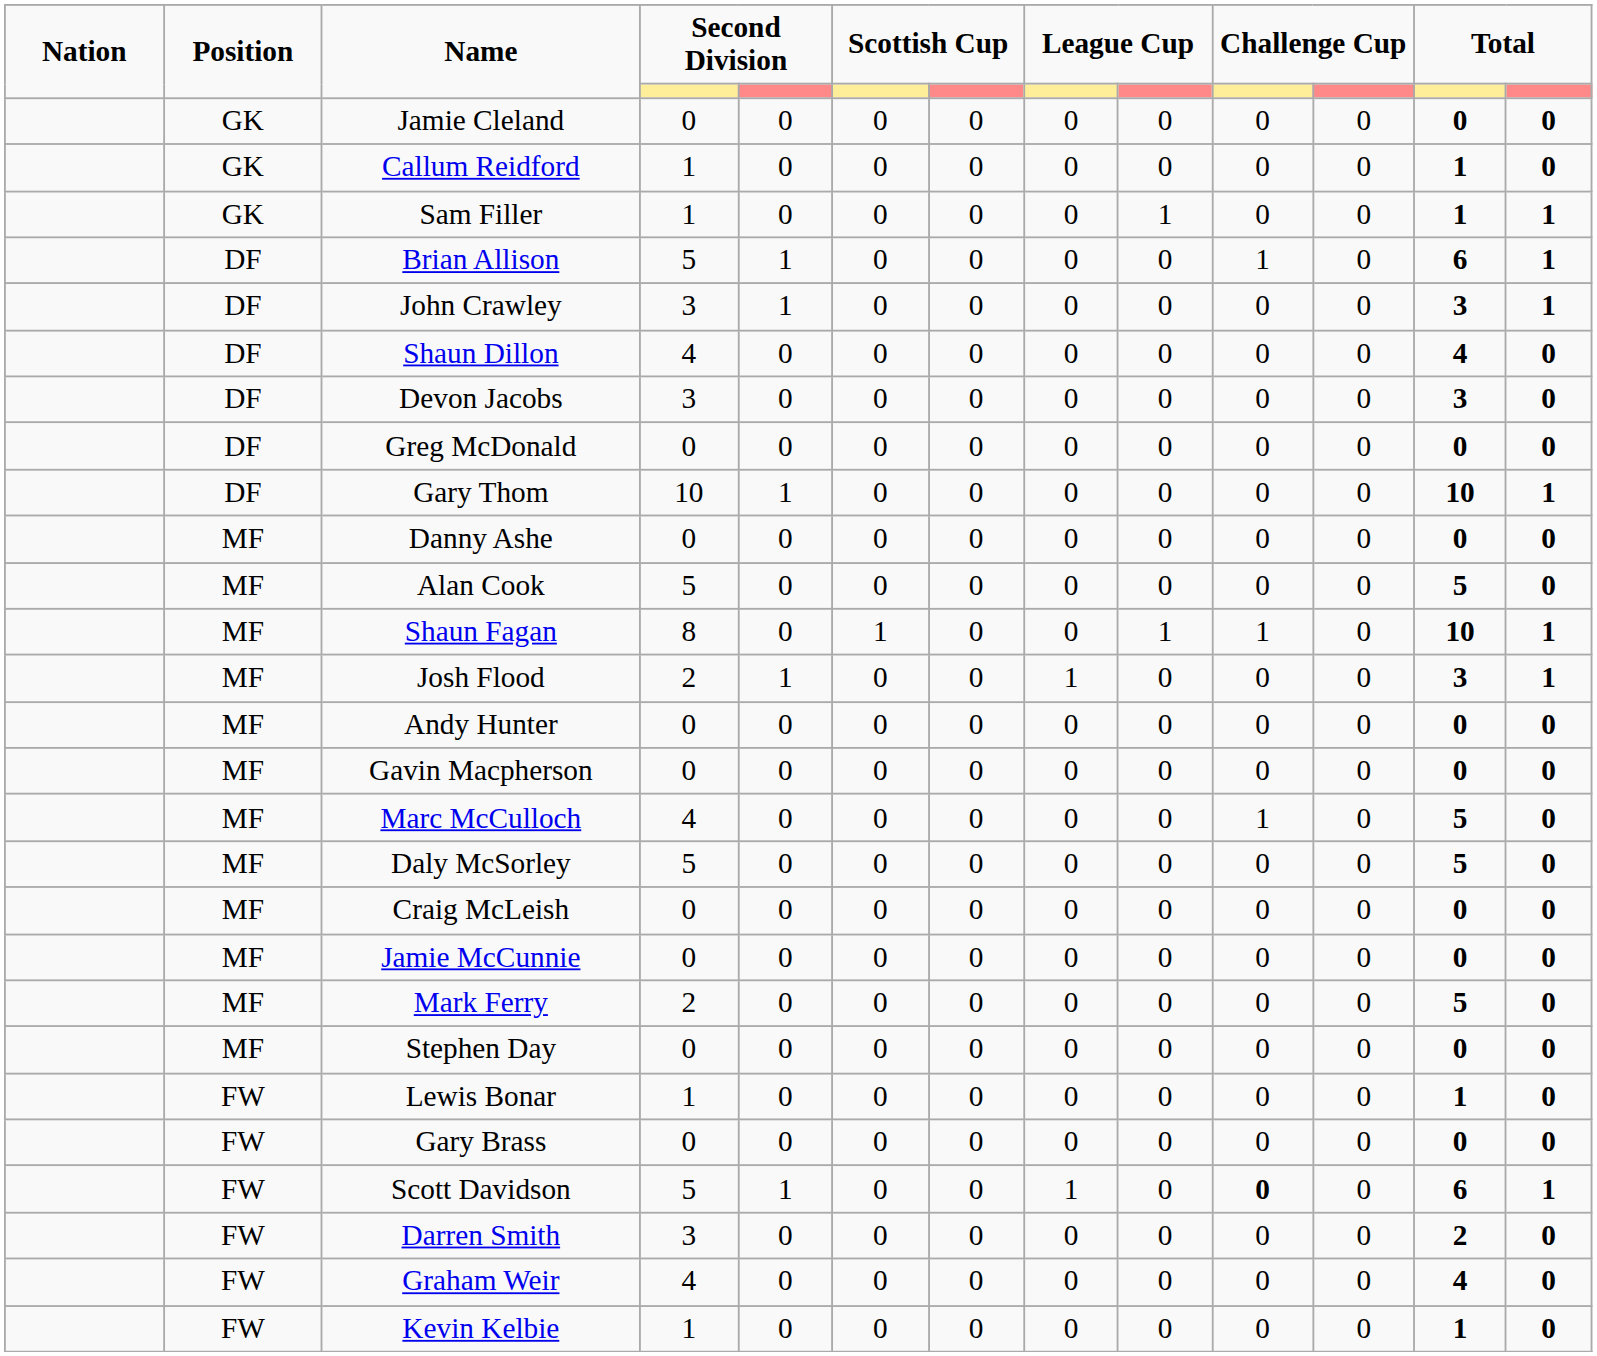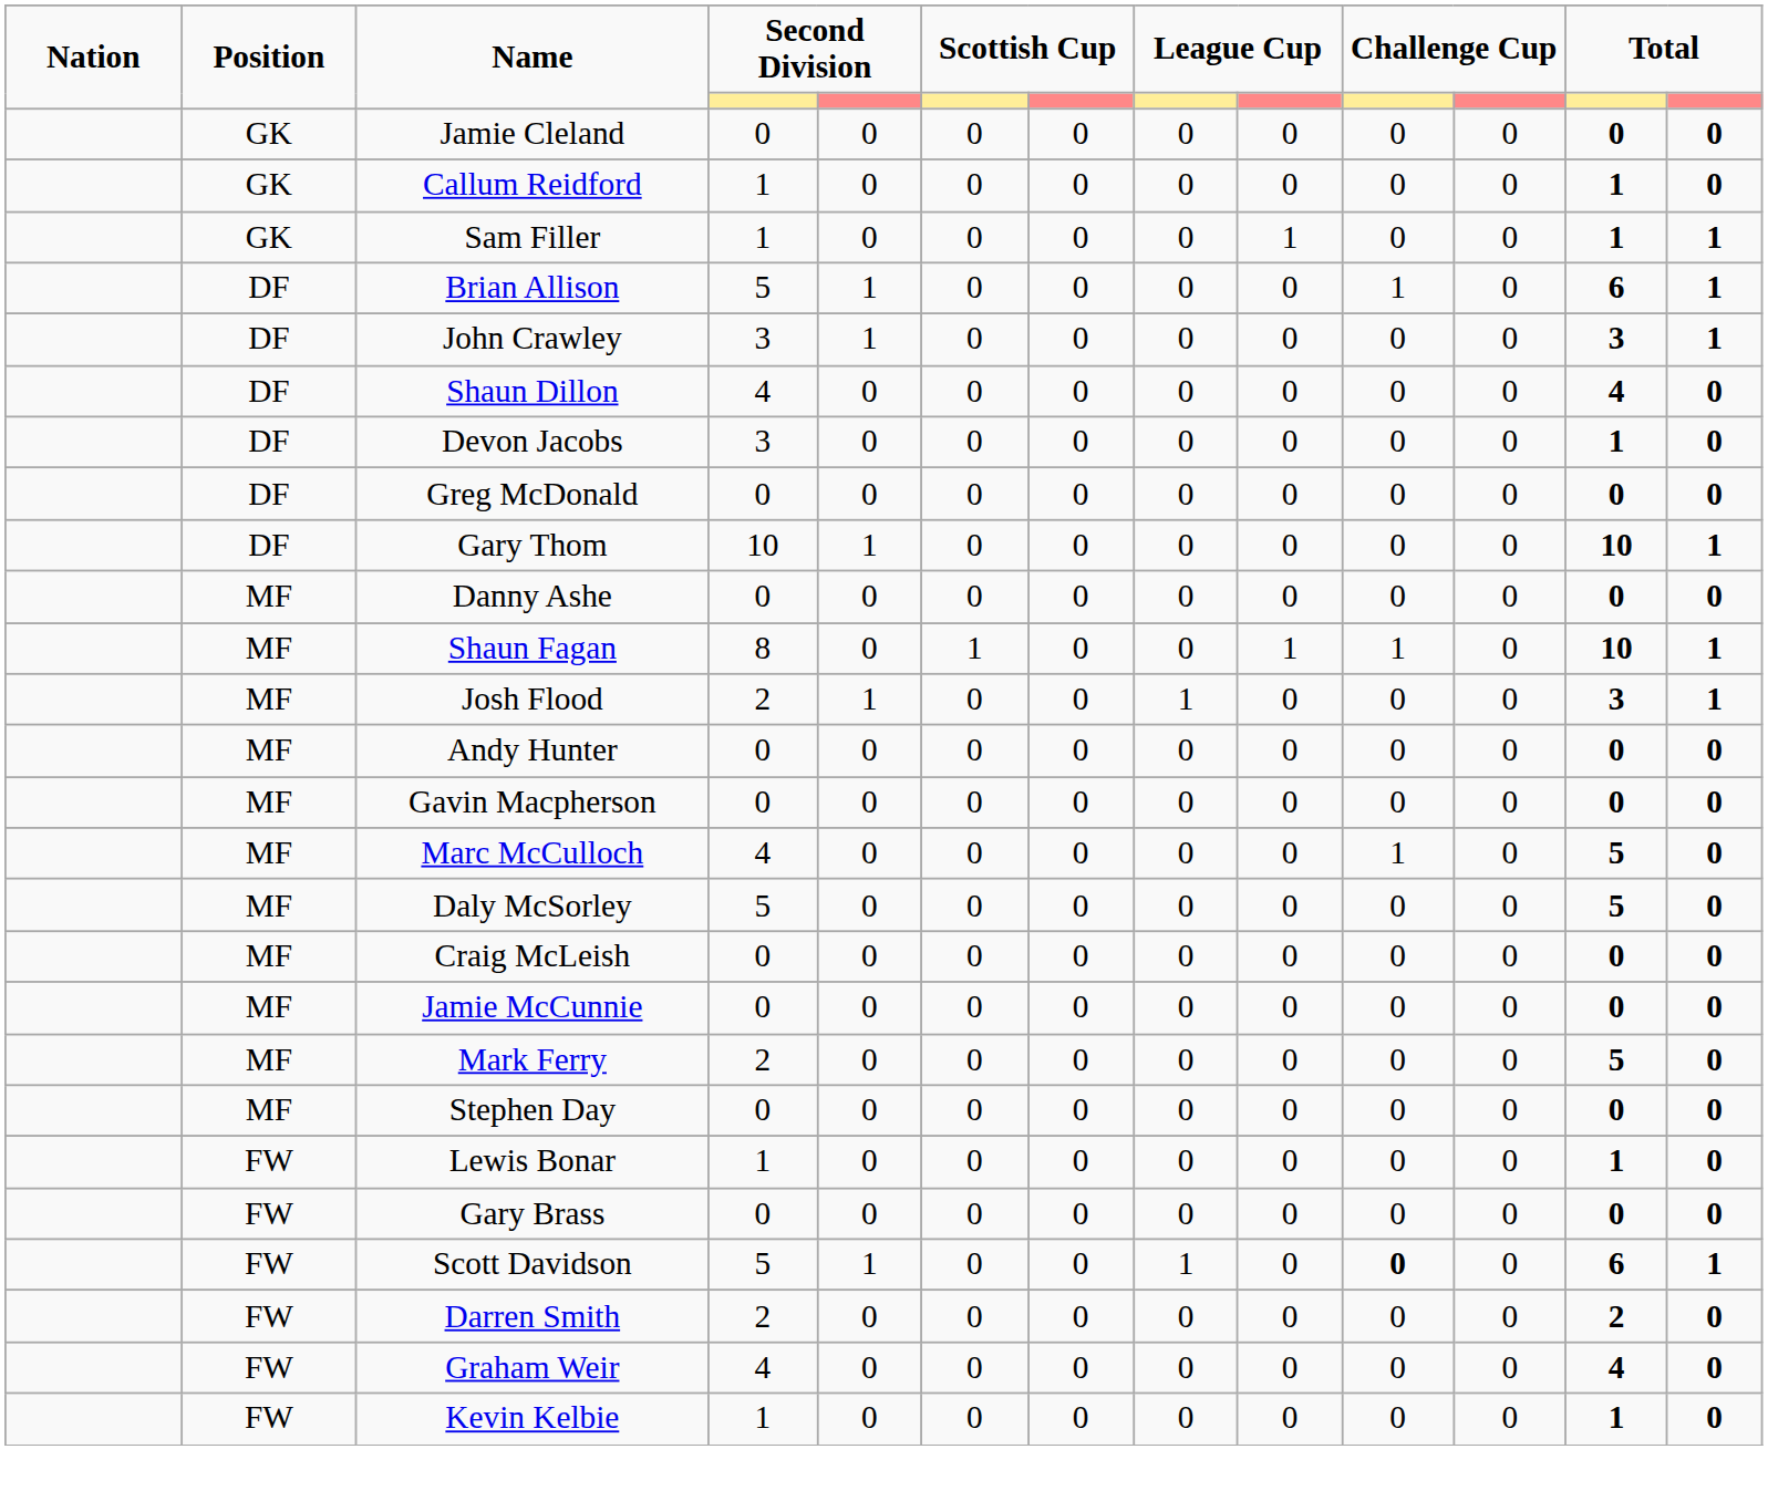 <table class="wikitable" style="font-size: 100%; text-align: center;">
 <tr>
 <td rowspan="2" width="10%" align="center"><strong>Nation</strong></td>
 <td rowspan="2" width="10%" align="center"><strong>Position</strong></td>
 <td rowspan="2" width="20%" align="center"><strong>Name</strong></td>
 <td colspan="2" align="center"><strong>Second Division</strong></td>
 <td colspan="2" align="center"><strong>Scottish Cup</strong></td>
 <td colspan="2" align="center"><strong>League Cup</strong></td>
 <td colspan="2" align="center"><strong>Challenge Cup</strong></td>
 <td colspan="2" align="center"><strong>Total </strong></td>
 </tr>
 <tr>
 <th width=60 style="background: #FFEE99"></th>
 <th width=60 style="background: #FF8888"></th>
 <th width=60 style="background: #FFEE99"></th>
 <th width=60 style="background: #FF8888"></th>
 <th width=60 style="background: #FFEE99"></th>
 <th width=60 style="background: #FF8888"></th>
 <th width=60 style="background: #FFEE99"></th>
 <th width=60 style="background: #FF8888"></th>
 <th width=60 style="background: #FFEE99"></th>
 <th width=60 style="background: #FF8888"></th>
 </tr>
 <tr>
 <td></td>
 <td>GK</td>
 <td>Jamie Cleland</td>
 <td>0</td>
 <td>0</td>
 <td>0</td>
 <td>0</td>
 <td>0</td>
 <td>0</td>
 <td>0</td>
 <td>0</td>
 <td><strong>0</strong></td>
 <td><strong>0</strong></td>
 </tr>
 <tr>
 <td></td>
 <td>GK</td>
 <td><a href='#'>Callum Reidford</a></td>
 <td>1</td>
 <td>0</td>
 <td>0</td>
 <td>0</td>
 <td>0</td>
 <td>0</td>
 <td>0</td>
 <td>0</td>
 <td><strong>1</strong></td>
 <td><strong>0</strong></td>
 </tr>
 <tr>
 <td></td>
 <td>GK</td>
 <td>Sam Filler</td>
 <td>1</td>
 <td>0</td>
 <td>0</td>
 <td>0</td>
 <td>0</td>
 <td>1</td>
 <td>0</td>
 <td>0</td>
 <td><strong>1</strong></td>
 <td><strong>1</strong></td>
 </tr>
 <tr>
 <td></td>
 <td>DF</td>
 <td><a href='#'>Brian Allison</a></td>
 <td>5</td>
 <td>1</td>
 <td>0</td>
 <td>0</td>
 <td>0</td>
 <td>0</td>
 <td>1</td>
 <td>0</td>
 <td><strong>6</strong></td>
 <td><strong>1</strong></td>
 </tr>
 <tr>
 <td></td>
 <td>DF</td>
 <td>John Crawley</td>
 <td>3</td>
 <td>1</td>
 <td>0</td>
 <td>0</td>
 <td>0</td>
 <td>0</td>
 <td>0</td>
 <td>0</td>
 <td><strong>3</strong></td>
 <td><strong>1</strong></td>
 </tr>
 <tr>
 <td></td>
 <td>DF</td>
 <td><a href='#'>Shaun Dillon</a></td>
 <td>4</td>
 <td>0</td>
 <td>0</td>
 <td>0</td>
 <td>0</td>
 <td>0</td>
 <td>0</td>
 <td>0</td>
 <td><strong>4</strong></td>
 <td><strong>0</strong></td>
 </tr>
 <tr>
 <td></td>
 <td>DF</td>
 <td>Devon Jacobs</td>
 <td>3</td>
 <td>0</td>
 <td>0</td>
 <td>0</td>
 <td>0</td>
 <td>0</td>
 <td>0</td>
 <td>0</td>
-<td><strong>3</strong></td>
+<td><strong>1</strong></td>
 <td><strong>0</strong></td>
 </tr>
 <tr>
 <td></td>
 <td>DF</td>
 <td>Greg McDonald</td>
 <td>0</td>
 <td>0</td>
 <td>0</td>
 <td>0</td>
 <td>0</td>
 <td>0</td>
 <td>0</td>
 <td>0</td>
 <td><strong>0</strong></td>
 <td><strong>0</strong></td>
 </tr>
 <tr>
 <td></td>
 <td>DF</td>
 <td>Gary Thom</td>
 <td>10</td>
 <td>1</td>
 <td>0</td>
 <td>0</td>
 <td>0</td>
 <td>0</td>
 <td>0</td>
 <td>0</td>
 <td><strong>10</strong></td>
 <td><strong>1</strong></td>
 </tr>
 <tr>
 <td></td>
 <td>MF</td>
 <td>Danny Ashe</td>
 <td>0</td>
 <td>0</td>
 <td>0</td>
 <td>0</td>
 <td>0</td>
 <td>0</td>
 <td>0</td>
 <td>0</td>
 <td><strong>0</strong></td>
-<td><strong>0</strong></td>
-</tr>
-<tr>
-<td></td>
-<td>MF</td>
-<td>Alan Cook</td>
-<td>5</td>
-<td>0</td>
-<td>0</td>
-<td>0</td>
-<td>0</td>
-<td>0</td>
-<td>0</td>
-<td>0</td>
-<td><strong>5</strong></td>
 <td><strong>0</strong></td>
 </tr>
 <tr>
 <td></td>
 <td>MF</td>
 <td><a href='#'>Shaun Fagan</a></td>
 <td>8</td>
 <td>0</td>
 <td>1</td>
 <td>0</td>
 <td>0</td>
 <td>1</td>
 <td>1</td>
 <td>0</td>
 <td><strong>10</strong></td>
 <td><strong>1</strong></td>
 </tr>
 <tr>
 <td></td>
 <td>MF</td>
 <td>Josh Flood</td>
 <td>2</td>
 <td>1</td>
 <td>0</td>
 <td>0</td>
 <td>1</td>
 <td>0</td>
 <td>0</td>
 <td>0</td>
 <td><strong>3</strong></td>
 <td><strong>1</strong></td>
 </tr>
 <tr>
 <td></td>
 <td>MF</td>
 <td>Andy Hunter</td>
 <td>0</td>
 <td>0</td>
 <td>0</td>
 <td>0</td>
 <td>0</td>
 <td>0</td>
 <td>0</td>
 <td>0</td>
 <td><strong>0</strong></td>
 <td><strong>0</strong></td>
 </tr>
 <tr>
 <td></td>
 <td>MF</td>
 <td>Gavin Macpherson</td>
 <td>0</td>
 <td>0</td>
 <td>0</td>
 <td>0</td>
 <td>0</td>
 <td>0</td>
 <td>0</td>
 <td>0</td>
 <td><strong>0</strong></td>
 <td><strong>0</strong></td>
 </tr>
 <tr>
 <td></td>
 <td>MF</td>
 <td><a href='#'>Marc McCulloch</a></td>
 <td>4</td>
 <td>0</td>
 <td>0</td>
 <td>0</td>
 <td>0</td>
 <td>0</td>
 <td>1</td>
 <td>0</td>
 <td><strong>5</strong></td>
 <td><strong>0</strong></td>
 </tr>
 <tr>
 <td></td>
 <td>MF</td>
 <td>Daly McSorley</td>
 <td>5</td>
 <td>0</td>
 <td>0</td>
 <td>0</td>
 <td>0</td>
 <td>0</td>
 <td>0</td>
 <td>0</td>
 <td><strong>5</strong></td>
 <td><strong>0</strong></td>
 </tr>
 <tr>
 <td></td>
 <td>MF</td>
 <td>Craig McLeish</td>
 <td>0</td>
 <td>0</td>
 <td>0</td>
 <td>0</td>
 <td>0</td>
 <td>0</td>
 <td>0</td>
 <td>0</td>
 <td><strong>0</strong></td>
 <td><strong>0</strong></td>
 </tr>
 <tr>
 <td></td>
 <td>MF</td>
 <td><a href='#'>Jamie McCunnie</a></td>
 <td>0</td>
 <td>0</td>
 <td>0</td>
 <td>0</td>
 <td>0</td>
 <td>0</td>
 <td>0</td>
 <td>0</td>
 <td><strong>0</strong></td>
 <td><strong>0</strong></td>
 </tr>
 <tr>
 <td></td>
 <td>MF</td>
 <td><a href='#'>Mark Ferry</a></td>
 <td>2</td>
 <td>0</td>
 <td>0</td>
 <td>0</td>
 <td>0</td>
 <td>0</td>
 <td>0</td>
 <td>0</td>
 <td><strong>5</strong></td>
 <td><strong>0</strong></td>
 </tr>
 <tr>
 <td></td>
 <td>MF</td>
 <td>Stephen Day</td>
 <td>0</td>
 <td>0</td>
 <td>0</td>
 <td>0</td>
 <td>0</td>
 <td>0</td>
 <td>0</td>
 <td>0</td>
 <td><strong>0</strong></td>
 <td><strong>0</strong></td>
 </tr>
 <tr>
 <td></td>
 <td>FW</td>
 <td>Lewis Bonar</td>
 <td>1</td>
 <td>0</td>
 <td>0</td>
 <td>0</td>
 <td>0</td>
 <td>0</td>
 <td>0</td>
 <td>0</td>
 <td><strong>1</strong></td>
 <td><strong>0</strong></td>
 </tr>
 <tr>
 <td></td>
 <td>FW</td>
 <td>Gary Brass</td>
 <td>0</td>
 <td>0</td>
 <td>0</td>
 <td>0</td>
 <td>0</td>
 <td>0</td>
 <td>0</td>
 <td>0</td>
 <td><strong>0</strong></td>
 <td><strong>0</strong></td>
 </tr>
 <tr>
 <td></td>
 <td>FW</td>
 <td>Scott Davidson</td>
 <td>5</td>
 <td>1</td>
 <td>0</td>
 <td>0</td>
 <td>1</td>
 <td>0</td>
 <td><strong>0</strong></td>
 <td>0</td>
 <td><strong>6</strong></td>
 <td><strong>1</strong></td>
 </tr>
 <tr>
 <td></td>
 <td>FW</td>
 <td><a href='#'>Darren Smith</a></td>
-<td>3</td>
+<td>2</td>
 <td>0</td>
 <td>0</td>
 <td>0</td>
 <td>0</td>
 <td>0</td>
 <td>0</td>
 <td>0</td>
 <td><strong>2</strong></td>
 <td><strong>0</strong></td>
 </tr>
 <tr>
 <td></td>
 <td>FW</td>
 <td><a href='#'>Graham Weir</a></td>
 <td>4</td>
 <td>0</td>
 <td>0</td>
 <td>0</td>
 <td>0</td>
 <td>0</td>
 <td>0</td>
 <td>0</td>
 <td><strong>4</strong></td>
 <td><strong>0</strong></td>
 </tr>
 <tr>
 <td></td>
 <td>FW</td>
 <td><a href='#'>Kevin Kelbie</a></td>
 <td>1</td>
 <td>0</td>
 <td>0</td>
 <td>0</td>
 <td>0</td>
 <td>0</td>
 <td>0</td>
 <td>0</td>
 <td><strong>1</strong></td>
 <td><strong>0</strong></td>
 </tr>
 <tr>
 </tr>
 </table>
